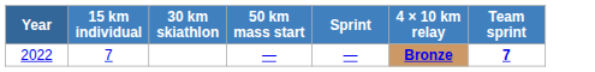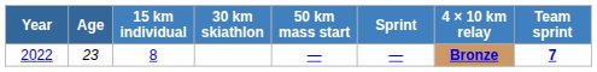 <table class="wikitable" style="font-size:95%; text-align:center; border:grey solid 1px; border-collapse:collapse; background:#ffffff;">
 <tr>
 <th style="background-color:#369; color:white; width:60px;"> Year </th>
+<th style="background-color:#369; color:white; width:40px;"> Age </th>
 <th style="background-color:#4180be; color:white; width:75px;"> 15 km <br> individual </th>
 <th style="background-color:#4180be; color:white; width:75px;"> 30 km <br> skiathlon </th>
 <th style="background-color:#4180be; color:white; width:75px;"> 50 km <br> mass start </th>
 <th style="background-color:#4180be; color:white; width:75px;"> Sprint </th>
 <th style="background-color:#4180be; color:white; width:75px;"> 4 × 10 km <br> relay </th>
 <th style="background-color:#4180be; color:white; width:75px;"> Team <br> sprint </th>
 </tr>
 <tr>
 <td><a href='#'>2022</a></td>
-<td><a href='#'>7</a></td>
+<td><em>23</em></td>
+<td><a href='#'>8</a></td>
 <td><a href='#'></a></td>
 <td><a href='#'>—</a></td>
 <td><a href='#'>—</a></td>
 <td style="background:#c96;"><a href='#'><strong>Bronze</strong></a></td>
 <td><strong><a href='#'>7</a></strong></td>
 </tr>
 </table>
